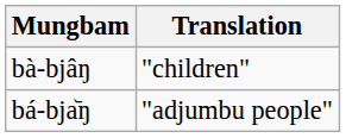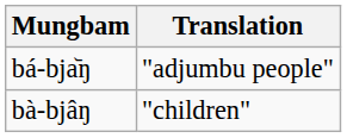 <table class="wikitable">
 <tr>
 <th>Mungbam</th>
 <th>Translation</th>
 </tr>
 <tr>
+<td>bá-bja᷅ŋ</td>
+<td>"adjumbu people"</td>
+</tr>
+<tr>
 <td>bà-bjâŋ</td>
 <td>"children"</td>
 </tr>
-<tr>
-<td>bá-bja᷅ŋ</td>
-<td>"adjumbu people"</td>
-</tr>
 </table>
